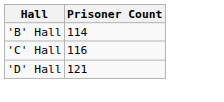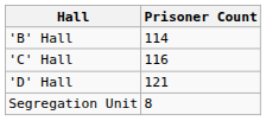 <table class="wikitable sortable" style="">
 <tr>
 <th>Hall</th>
 <th>Prisoner Count</th>
 </tr>
 <tr>
 <td>'B' Hall</td>
 <td>114</td>
 </tr>
 <tr>
 <td>'C' Hall</td>
 <td>116</td>
 </tr>
 <tr>
 <td>'D' Hall</td>
 <td>121</td>
 </tr>
+<tr>
+<td>Segregation Unit</td>
+<td>8</td>
+</tr>
 </table>
